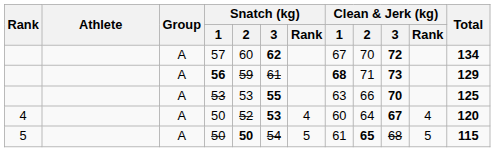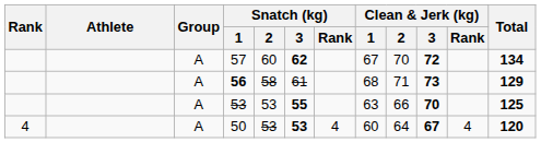 <table class = "wikitable" style="text-align:center;">
 <tr>
 <th rowspan=2 width=40>Rank</th>
 <th rowspan=2 width=250>Athlete</th>
 <th rowspan=2 width=50>Group</th>
 <th colspan=4>Snatch (kg)</th>
 <th colspan=4>Clean & Jerk (kg)</th>
 <th rowspan=2 width=60>Total</th>
 </tr>
 <tr>
 <th width=40>1</th>
 <th width=40>2</th>
 <th width=40>3</th>
 <th width=40>Rank</th>
 <th width=40>1</th>
 <th width=40>2</th>
 <th width=40>3</th>
 <th width=40>Rank</th>
 </tr>
 <tr>
 <td></td>
 <td align=left></td>
 <td>A</td>
 <td>57</td>
 <td>60</td>
 <td><strong>62</strong></td>
 <td></td>
 <td>67</td>
 <td>70</td>
 <td><strong>72</strong></td>
 <td></td>
 <td><strong>134</strong></td>
 </tr>
 <tr>
 <td></td>
 <td align=left></td>
 <td>A</td>
 <td><strong>56</strong></td>
-<td><s>59</s></td>
+<td><s>58</s></td>
 <td><s>61</s></td>
 <td></td>
-<td><strong>68</strong></td>
+<td>68</td>
 <td>71</td>
 <td><strong>73</strong></td>
 <td></td>
 <td><strong>129</strong></td>
 </tr>
 <tr>
 <td></td>
 <td align=left></td>
 <td>A</td>
 <td><s>53</s></td>
 <td>53</td>
 <td><strong>55</strong></td>
 <td></td>
 <td>63</td>
 <td>66</td>
 <td><strong>70</strong></td>
 <td></td>
 <td><strong>125</strong></td>
 </tr>
 <tr>
 <td>4</td>
 <td align=left></td>
 <td>A</td>
 <td>50</td>
-<td><s>52</s></td>
+<td><s>53</s></td>
 <td><strong>53</strong></td>
 <td>4</td>
 <td>60</td>
 <td>64</td>
 <td><strong>67</strong></td>
 <td>4</td>
 <td><strong>120</strong></td>
 </tr>
-<tr>
-<td>5</td>
-<td align=left></td>
-<td>A</td>
-<td><s>50</s></td>
-<td><strong>50</strong></td>
-<td><s>54</s></td>
-<td>5</td>
-<td>61</td>
-<td><strong>65</strong></td>
-<td><s>68</s></td>
-<td>5</td>
-<td><strong>115</strong></td>
-</tr>
 </table>
